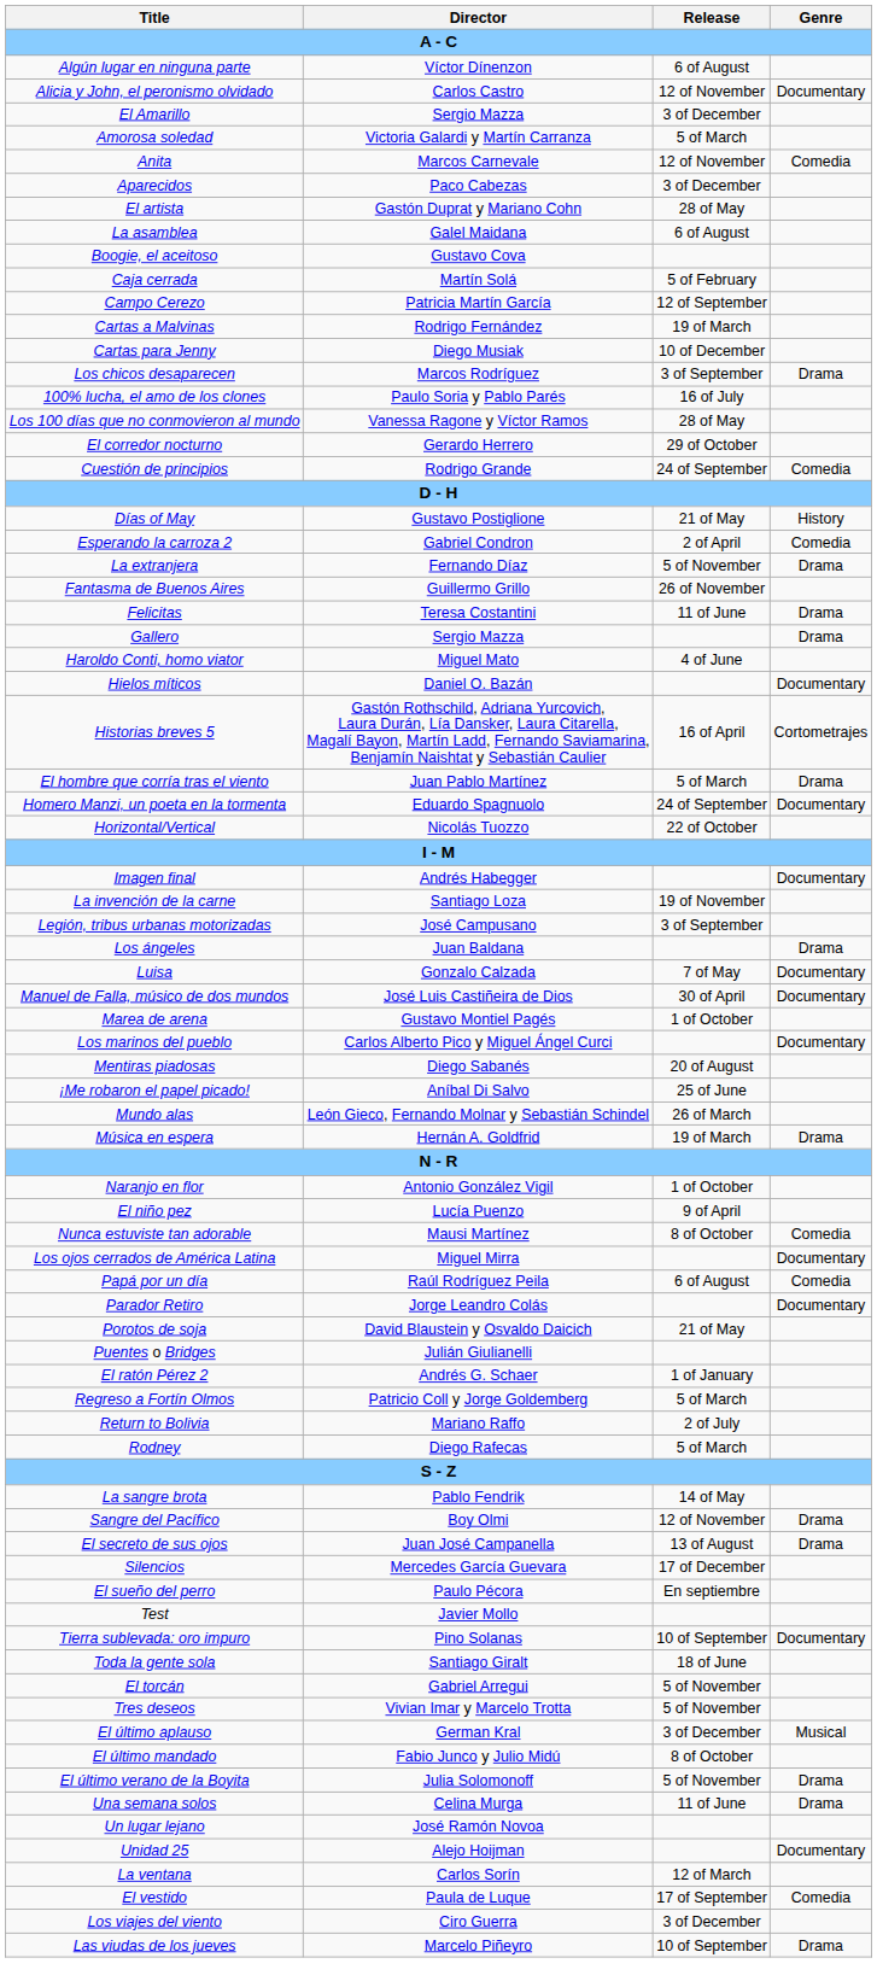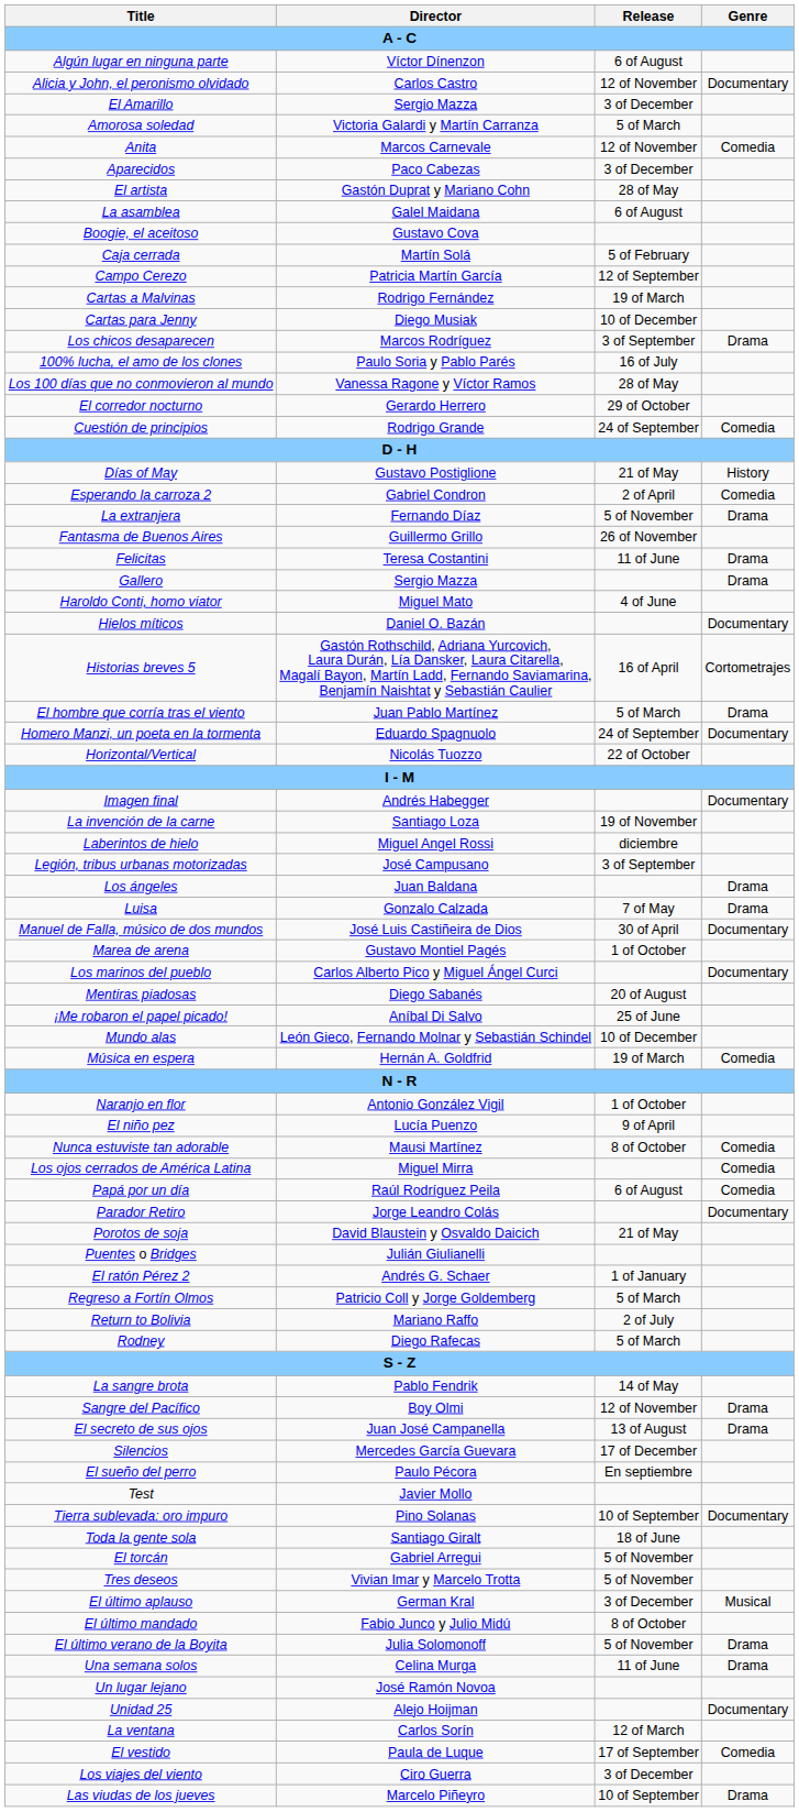 <table class="wikitable" style="margin:1em 0 1em 1em; text-align: center; font-size: 90%;">
 <tr>
 <th scope="col">Title</th>
 <th scope="col">Director</th>
 <th scope="col">Release</th>
 <th scope="col">Genre</th>
 </tr>
 <tr>
 <th colspan="4" style="background-color:#88ccff; font-size:110%;"><strong>A  -  C</strong></th>
 </tr>
 <tr>
 <td><em><a href='#'>Algún lugar en ninguna parte</a></em></td>
 <td><a href='#'>Víctor Dínenzon</a></td>
 <td>6 of August</td>
 <td></td>
 </tr>
 <tr>
 <td><em><a href='#'>Alicia y John, el peronismo olvidado</a></em></td>
 <td><a href='#'>Carlos Castro</a></td>
 <td>12 of November</td>
 <td>Documentary</td>
 </tr>
 <tr>
 <td><em><a href='#'>El Amarillo</a></em></td>
 <td><a href='#'>Sergio Mazza</a></td>
 <td>3 of December</td>
 <td></td>
 </tr>
 <tr>
 <td><em><a href='#'>Amorosa soledad</a></em></td>
 <td><a href='#'>Victoria Galardi</a> y <a href='#'>Martín Carranza</a></td>
 <td>5 of March</td>
 <td></td>
 </tr>
 <tr>
 <td><em><a href='#'>Anita</a></em></td>
 <td><a href='#'>Marcos Carnevale</a></td>
 <td>12 of November</td>
 <td>Comedia</td>
 </tr>
 <tr>
 <td><em><a href='#'>Aparecidos</a></em></td>
 <td><a href='#'>Paco Cabezas</a></td>
 <td>3 of December</td>
 <td></td>
 </tr>
 <tr>
 <td><em><a href='#'>El artista</a></em></td>
 <td><a href='#'>Gastón Duprat</a> y <a href='#'>Mariano Cohn</a></td>
 <td>28 of May</td>
 <td></td>
 </tr>
 <tr>
 <td><em><a href='#'>La asamblea</a></em></td>
 <td><a href='#'>Galel Maidana</a></td>
 <td>6 of August</td>
 <td></td>
 </tr>
 <tr>
 <td><em><a href='#'>Boogie, el aceitoso</a></em></td>
 <td><a href='#'>Gustavo Cova</a></td>
 <td></td>
 <td></td>
 </tr>
 <tr>
 <td><em><a href='#'>Caja cerrada</a></em></td>
 <td><a href='#'>Martín Solá</a></td>
 <td>5 of February</td>
 <td></td>
 </tr>
 <tr>
 <td><em><a href='#'>Campo Cerezo</a></em></td>
 <td><a href='#'>Patricia Martín García</a></td>
 <td>12 of September</td>
 <td></td>
 </tr>
 <tr>
 <td><em><a href='#'>Cartas a Malvinas</a></em></td>
 <td><a href='#'>Rodrigo Fernández</a></td>
 <td>19 of March</td>
 <td></td>
 </tr>
 <tr>
 <td><em><a href='#'>Cartas para Jenny</a></em></td>
 <td><a href='#'>Diego Musiak</a></td>
 <td>10 of December</td>
 <td></td>
 </tr>
 <tr>
 <td><em><a href='#'>Los chicos desaparecen</a></em></td>
 <td><a href='#'>Marcos Rodríguez</a></td>
 <td>3 of September</td>
 <td>Drama</td>
 </tr>
 <tr>
 <td><em><a href='#'>100% lucha, el amo de los clones</a></em></td>
 <td><a href='#'>Paulo Soria</a> y <a href='#'>Pablo Parés</a></td>
 <td>16 of July</td>
 <td></td>
 </tr>
 <tr>
 <td><em><a href='#'>Los 100 días que no conmovieron al mundo</a></em></td>
 <td><a href='#'>Vanessa Ragone</a> y <a href='#'>Víctor Ramos</a></td>
 <td>28 of May</td>
 <td></td>
 </tr>
 <tr>
 <td><em><a href='#'>El corredor nocturno</a></em></td>
 <td><a href='#'>Gerardo Herrero</a></td>
 <td>29 of October</td>
 <td></td>
 </tr>
 <tr>
 <td><em><a href='#'>Cuestión de principios</a></em></td>
 <td><a href='#'>Rodrigo Grande</a></td>
 <td>24 of September</td>
 <td>Comedia</td>
 </tr>
 <tr>
 <th colspan="4" style="background-color:#88ccff; font-size:110%;"><strong>D  -  H</strong></th>
 </tr>
 <tr>
 <td><em><a href='#'>Días of May</a></em></td>
 <td><a href='#'>Gustavo Postiglione</a></td>
 <td>21 of May</td>
 <td>History</td>
 </tr>
 <tr>
 <td><em><a href='#'>Esperando la carroza 2</a></em></td>
 <td><a href='#'>Gabriel Condron</a></td>
 <td>2 of April</td>
 <td>Comedia</td>
 </tr>
 <tr>
 <td><em><a href='#'>La extranjera</a></em></td>
 <td><a href='#'>Fernando Díaz</a></td>
 <td>5 of November</td>
 <td>Drama</td>
 </tr>
 <tr>
 <td><em><a href='#'>Fantasma de Buenos Aires</a></em></td>
 <td><a href='#'>Guillermo Grillo</a></td>
 <td>26 of November</td>
 <td></td>
 </tr>
 <tr>
 <td><em><a href='#'>Felicitas</a></em></td>
 <td><a href='#'>Teresa Costantini</a></td>
 <td>11 of June</td>
 <td>Drama</td>
 </tr>
 <tr>
 <td><em><a href='#'>Gallero</a></em></td>
 <td><a href='#'>Sergio Mazza</a></td>
 <td></td>
 <td>Drama</td>
 </tr>
 <tr>
 <td><em><a href='#'>Haroldo Conti, homo viator</a> </em></td>
 <td><a href='#'>Miguel Mato</a></td>
 <td>4 of June</td>
 <td></td>
 </tr>
 <tr>
 <td><em><a href='#'>Hielos míticos</a></em></td>
 <td><a href='#'>Daniel O. Bazán</a></td>
 <td></td>
 <td>Documentary</td>
 </tr>
 <tr>
 <td><em><a href='#'>Historias breves 5</a></em></td>
 <td><a href='#'>Gastón Rothschild</a>, <a href='#'>Adriana Yurcovich</a>,<br> <a href='#'>Laura Durán</a>, <a href='#'>Lía Dansker</a>, <a href='#'>Laura Citarella</a>,<br> <a href='#'>Magalí Bayon</a>, <a href='#'>Martín Ladd</a>, <a href='#'>Fernando Saviamarina</a>,<br><a href='#'>Benjamín Naishtat</a> y <a href='#'>Sebastián Caulier</a></td>
 <td>16 of April</td>
 <td>Cortometrajes</td>
 </tr>
 <tr>
 <td><em><a href='#'>El hombre que corría tras el viento</a></em></td>
 <td><a href='#'>Juan Pablo Martínez</a></td>
 <td>5 of March</td>
 <td>Drama</td>
 </tr>
 <tr>
 <td><em><a href='#'>Homero Manzi, un poeta en la tormenta</a></em></td>
 <td><a href='#'>Eduardo Spagnuolo</a></td>
 <td>24 of September</td>
 <td>Documentary</td>
 </tr>
 <tr>
 <td><em><a href='#'>Horizontal/Vertical</a></em></td>
 <td><a href='#'>Nicolás Tuozzo</a></td>
 <td>22 of October</td>
 <td></td>
 </tr>
 <tr>
 <th colspan="4" style="background-color:#88ccff; font-size:110%;"><strong>I  -  M</strong></th>
 </tr>
 <tr>
 <td><em><a href='#'>Imagen final</a></em></td>
 <td><a href='#'>Andrés Habegger</a></td>
 <td></td>
 <td>Documentary</td>
 </tr>
 <tr>
 <td><em><a href='#'>La invención de la carne</a></em></td>
 <td><a href='#'>Santiago Loza</a></td>
 <td>19 of November</td>
 <td></td>
 </tr>
 <tr>
+<td><em><a href='#'>Laberintos de hielo</a></em></td>
+<td><a href='#'>Miguel Angel Rossi</a></td>
+<td>diciembre</td>
+<td></td>
+</tr>
+<tr>
 <td><em><a href='#'>Legión, tribus urbanas motorizadas</a></em></td>
 <td><a href='#'>José Campusano</a></td>
 <td>3 of September</td>
 <td></td>
 </tr>
 <tr>
 <td><em><a href='#'>Los ángeles</a></em></td>
 <td><a href='#'>Juan Baldana</a></td>
 <td></td>
 <td>Drama</td>
 </tr>
 <tr>
 <td><em><a href='#'>Luisa</a></em></td>
 <td><a href='#'>Gonzalo Calzada</a></td>
 <td>7 of May</td>
-<td>Documentary</td>
+<td>Drama</td>
 </tr>
 <tr>
 <td><em><a href='#'>Manuel de Falla, músico de dos mundos</a></em></td>
 <td><a href='#'>José Luis Castiñeira de Dios</a></td>
 <td>30 of April</td>
 <td>Documentary</td>
 </tr>
 <tr>
 <td><em><a href='#'>Marea de arena</a></em></td>
 <td><a href='#'>Gustavo Montiel Pagés</a></td>
 <td>1 of October</td>
 <td></td>
 </tr>
 <tr>
 <td><em><a href='#'>Los marinos del pueblo</a></em></td>
 <td><a href='#'>Carlos Alberto Pico</a> y <a href='#'>Miguel Ángel Curci</a></td>
 <td></td>
 <td>Documentary</td>
 </tr>
 <tr>
 <td><em><a href='#'>Mentiras piadosas</a></em></td>
 <td><a href='#'>Diego Sabanés</a></td>
 <td>20 of August</td>
 <td></td>
 </tr>
 <tr>
 <td><em><a href='#'>¡Me robaron el papel picado!</a></em></td>
 <td><a href='#'>Aníbal Di Salvo</a></td>
 <td>25 of June</td>
 <td></td>
 </tr>
 <tr>
 <td><em><a href='#'>Mundo alas</a></em></td>
 <td><a href='#'>León Gieco</a>, <a href='#'>Fernando Molnar</a> y <a href='#'>Sebastián Schindel</a></td>
-<td>26 of March</td>
+<td>10 of December</td>
 <td></td>
 </tr>
 <tr>
 <td><em><a href='#'>Música en espera</a></em></td>
 <td><a href='#'>Hernán A. Goldfrid</a></td>
 <td>19 of March</td>
-<td>Drama</td>
+<td>Comedia</td>
 </tr>
 <tr>
 <th colspan="4" style="background-color:#88ccff; font-size:110%;"><strong>N  -  R</strong></th>
 </tr>
 <tr>
 <td><em><a href='#'>Naranjo en flor</a></em></td>
 <td><a href='#'>Antonio González Vigil</a></td>
 <td>1 of October</td>
 <td></td>
 </tr>
 <tr>
 <td><em><a href='#'>El niño pez</a></em></td>
 <td><a href='#'>Lucía Puenzo</a></td>
 <td>9 of April</td>
 <td></td>
 </tr>
 <tr>
 <td><em><a href='#'>Nunca estuviste tan adorable</a></em></td>
 <td><a href='#'>Mausi Martínez</a></td>
 <td>8 of October</td>
 <td>Comedia</td>
 </tr>
 <tr>
 <td><em><a href='#'>Los ojos cerrados de América Latina</a></em></td>
 <td><a href='#'>Miguel Mirra</a></td>
 <td></td>
-<td>Documentary</td>
+<td>Comedia</td>
 </tr>
 <tr>
 <td><em><a href='#'>Papá por un día</a></em></td>
 <td><a href='#'>Raúl Rodríguez Peila</a></td>
 <td>6 of August</td>
 <td>Comedia</td>
 </tr>
 <tr>
 <td><em><a href='#'>Parador Retiro</a></em></td>
 <td><a href='#'>Jorge Leandro Colás</a></td>
 <td></td>
 <td>Documentary</td>
 </tr>
 <tr>
 <td><em><a href='#'>Porotos de soja</a></em></td>
 <td><a href='#'>David Blaustein</a> y <a href='#'>Osvaldo Daicich</a></td>
 <td>21 of May</td>
 <td></td>
 </tr>
 <tr>
 <td><em><a href='#'>Puentes</a></em> o <em><a href='#'>Bridges</a></em></td>
 <td><a href='#'>Julián Giulianelli</a></td>
 <td></td>
 <td></td>
 </tr>
 <tr>
 <td><em><a href='#'>El ratón Pérez 2</a></em></td>
 <td><a href='#'>Andrés G. Schaer</a></td>
 <td>1 of January</td>
 <td></td>
 </tr>
 <tr>
 <td><em><a href='#'>Regreso a Fortín Olmos</a></em></td>
 <td><a href='#'>Patricio Coll</a> y <a href='#'>Jorge Goldemberg</a></td>
 <td>5 of March</td>
 <td></td>
 </tr>
 <tr>
 <td><em><a href='#'>Return to Bolivia</a></em></td>
 <td><a href='#'>Mariano Raffo</a></td>
 <td>2 of July</td>
 <td></td>
 </tr>
 <tr>
 <td><em><a href='#'>Rodney</a></em></td>
 <td><a href='#'>Diego Rafecas</a></td>
 <td>5 of March</td>
 <td></td>
 </tr>
 <tr>
 <th colspan="4" style="background-color:#88ccff; font-size:110%;"><strong>S  -  Z</strong></th>
 </tr>
 <tr>
 <td><em><a href='#'>La sangre brota</a></em></td>
 <td><a href='#'>Pablo Fendrik</a></td>
 <td>14 of May</td>
 <td></td>
 </tr>
 <tr>
 <td><em><a href='#'>Sangre del Pacífico</a></em></td>
 <td><a href='#'>Boy Olmi</a></td>
 <td>12 of November</td>
 <td>Drama</td>
 </tr>
 <tr>
 <td><em><a href='#'>El secreto de sus ojos</a></em></td>
 <td><a href='#'>Juan José Campanella</a></td>
 <td>13 of August</td>
 <td>Drama</td>
 </tr>
 <tr>
 <td><em><a href='#'>Silencios</a></em></td>
 <td><a href='#'>Mercedes García Guevara</a></td>
 <td>17 of December</td>
 <td></td>
 </tr>
 <tr>
 <td><em><a href='#'>El sueño del perro</a></em></td>
 <td><a href='#'>Paulo Pécora</a></td>
 <td>En septiembre</td>
 <td></td>
 </tr>
 <tr>
 <td><em>Test</em></td>
 <td><a href='#'>Javier Mollo</a></td>
 <td></td>
 <td></td>
 </tr>
 <tr>
 <td><em><a href='#'>Tierra sublevada: oro impuro</a></em></td>
 <td><a href='#'>Pino Solanas</a></td>
 <td>10 of September</td>
 <td>Documentary</td>
 </tr>
 <tr>
 <td><em><a href='#'>Toda la gente sola</a></em></td>
 <td><a href='#'>Santiago Giralt</a></td>
 <td>18 of June</td>
 <td></td>
 </tr>
 <tr>
 <td><em><a href='#'>El torcán</a></em></td>
 <td><a href='#'>Gabriel Arregui</a></td>
 <td>5 of November</td>
 <td></td>
 </tr>
 <tr>
 <td><em><a href='#'>Tres deseos</a></em></td>
 <td><a href='#'>Vivian Imar</a> y <a href='#'>Marcelo Trotta</a></td>
 <td>5 of November</td>
 <td></td>
 </tr>
 <tr>
 <td><em><a href='#'>El último aplauso</a> </em></td>
 <td><a href='#'>German Kral</a></td>
 <td>3 of December</td>
 <td>Musical</td>
 </tr>
 <tr>
 <td><em><a href='#'>El último mandado</a></em></td>
 <td><a href='#'>Fabio Junco</a> y <a href='#'>Julio Midú</a></td>
 <td>8 of October</td>
 <td></td>
 </tr>
 <tr>
 <td><em><a href='#'>El último verano de la Boyita</a></em></td>
 <td><a href='#'>Julia Solomonoff</a></td>
 <td>5 of November</td>
 <td>Drama</td>
 </tr>
 <tr>
 <td><em><a href='#'>Una semana solos</a></em></td>
 <td><a href='#'>Celina Murga</a></td>
 <td>11 of June</td>
 <td>Drama</td>
 </tr>
 <tr>
 <td><em><a href='#'>Un lugar lejano</a></em></td>
 <td><a href='#'>José Ramón Novoa</a></td>
 <td></td>
 <td></td>
 </tr>
 <tr>
 <td><em><a href='#'>Unidad 25</a></em></td>
 <td><a href='#'>Alejo Hoijman</a></td>
 <td></td>
 <td>Documentary</td>
 </tr>
 <tr>
 <td><em><a href='#'>La ventana</a></em></td>
 <td><a href='#'>Carlos Sorín</a></td>
 <td>12 of March</td>
 <td></td>
 </tr>
 <tr>
 <td><em><a href='#'>El vestido</a></em></td>
 <td><a href='#'>Paula de Luque</a></td>
 <td>17 of September</td>
 <td>Comedia</td>
 </tr>
 <tr>
 <td><em><a href='#'>Los viajes del viento</a></em></td>
 <td><a href='#'>Ciro Guerra</a></td>
 <td>3 of December</td>
 <td></td>
 </tr>
 <tr>
 <td><em><a href='#'>Las viudas de los jueves</a></em></td>
 <td><a href='#'>Marcelo Piñeyro</a></td>
 <td>10 of September</td>
 <td>Drama</td>
 </tr>
 </table>
